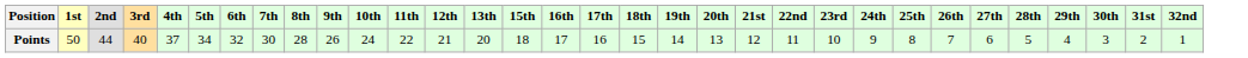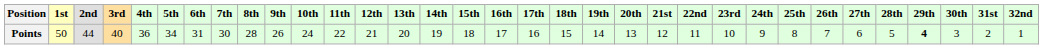 <table class="wikitable" style="font-size:75%; text-align:center">
 <tr>
 <th>Position</th>
 <td style="background:#ffffbf;"> <strong>1st</strong> </td>
 <td style="background:#dfdfdf;"> <strong>2nd</strong> </td>
 <td style="background:#ffdf9f;"> <strong>3rd</strong> </td>
 <td style="background:#dfffdf;"> <strong>4th</strong> </td>
 <td style="background:#dfffdf;"> <strong>5th</strong> </td>
 <td style="background:#dfffdf;"> <strong>6th</strong> </td>
 <td style="background:#dfffdf;"> <strong>7th</strong> </td>
 <td style="background:#dfffdf;"> <strong>8th</strong> </td>
 <td style="background:#dfffdf;"> <strong>9th</strong> </td>
 <td style="background:#dfffdf;"> <strong>10th</strong> </td>
 <td style="background:#dfffdf;"> <strong>11th</strong> </td>
 <td style="background:#dfffdf;"> <strong>12th</strong> </td>
 <td style="background:#dfffdf;"> <strong>13th</strong> </td>
+<td style="background:#dfffdf;"> <strong>14th</strong> </td>
 <td style="background:#dfffdf;"> <strong>15th</strong> </td>
 <td style="background:#dfffdf;"> <strong>16th</strong> </td>
 <td style="background:#dfffdf;"> <strong>17th</strong> </td>
 <td style="background:#dfffdf;"> <strong>18th</strong> </td>
 <td style="background:#dfffdf;"> <strong>19th</strong> </td>
 <td style="background:#dfffdf;"> <strong>20th</strong> </td>
 <td style="background:#dfffdf;"> <strong>21st</strong> </td>
 <td style="background:#dfffdf;"> <strong>22nd</strong> </td>
 <td style="background:#dfffdf;"> <strong>23rd</strong> </td>
 <td style="background:#dfffdf;"> <strong>24th</strong> </td>
 <td style="background:#dfffdf;"> <strong>25th</strong> </td>
 <td style="background:#dfffdf;"> <strong>26th</strong> </td>
 <td style="background:#dfffdf;"> <strong>27th</strong> </td>
 <td style="background:#dfffdf;"> <strong>28th</strong> </td>
 <td style="background:#dfffdf;"> <strong>29th</strong> </td>
 <td style="background:#dfffdf;"> <strong>30th</strong> </td>
 <td style="background:#dfffdf;"> <strong>31st</strong> </td>
 <td style="background:#dfffdf;"> <strong>32nd</strong> </td>
 </tr>
 <tr>
 <th>Points</th>
 <td style="background:#ffffbf;">50</td>
 <td style="background:#dfdfdf;">44</td>
 <td style="background:#ffdf9f;">40</td>
-<td style="background:#dfffdf;">37</td>
+<td style="background:#dfffdf;">36</td>
 <td style="background:#dfffdf;">34</td>
-<td style="background:#dfffdf;">32</td>
+<td style="background:#dfffdf;">31</td>
 <td style="background:#dfffdf;">30</td>
 <td style="background:#dfffdf;">28</td>
 <td style="background:#dfffdf;">26</td>
 <td style="background:#dfffdf;">24</td>
 <td style="background:#dfffdf;">22</td>
 <td style="background:#dfffdf;">21</td>
 <td style="background:#dfffdf;">20</td>
+<td style="background:#dfffdf;">19</td>
 <td style="background:#dfffdf;">18</td>
 <td style="background:#dfffdf;">17</td>
 <td style="background:#dfffdf;">16</td>
 <td style="background:#dfffdf;">15</td>
 <td style="background:#dfffdf;">14</td>
 <td style="background:#dfffdf;">13</td>
 <td style="background:#dfffdf;">12</td>
 <td style="background:#dfffdf;">11</td>
 <td style="background:#dfffdf;">10</td>
 <td style="background:#dfffdf;">9</td>
 <td style="background:#dfffdf;">8</td>
 <td style="background:#dfffdf;">7</td>
 <td style="background:#dfffdf;">6</td>
 <td style="background:#dfffdf;">5</td>
-<td style="background:#dfffdf;">4</td>
+<td style="background:#dfffdf;"><strong>4</strong></td>
 <td style="background:#dfffdf;">3</td>
 <td style="background:#dfffdf;">2</td>
 <td style="background:#dfffdf;">1</td>
 </tr>
 </table>
